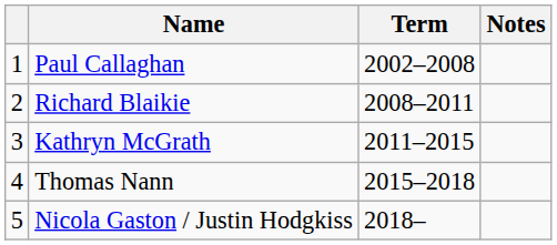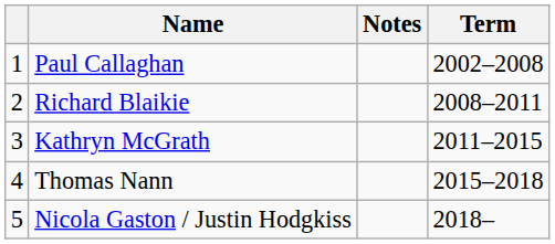 <table class="wikitable">
 <tr>
 <th></th>
 <th>Name</th>
+<th>Notes</th>
 <th>Term</th>
-<th>Notes</th>
 </tr>
 <tr>
 <td>1</td>
 <td><a href='#'>Paul Callaghan</a></td>
+<td></td>
 <td>2002–2008</td>
-<td></td>
 </tr>
 <tr>
 <td>2</td>
 <td><a href='#'>Richard Blaikie</a></td>
+<td></td>
 <td>2008–2011</td>
-<td></td>
 </tr>
 <tr>
 <td>3</td>
 <td><a href='#'>Kathryn McGrath</a></td>
+<td></td>
 <td>2011–2015</td>
-<td></td>
 </tr>
 <tr>
 <td>4</td>
 <td>Thomas Nann</td>
+<td></td>
 <td>2015–2018</td>
-<td></td>
 </tr>
 <tr>
 <td>5</td>
 <td><a href='#'>Nicola Gaston</a> / Justin Hodgkiss</td>
+<td></td>
 <td>2018–</td>
-<td></td>
 </tr>
 </table>
